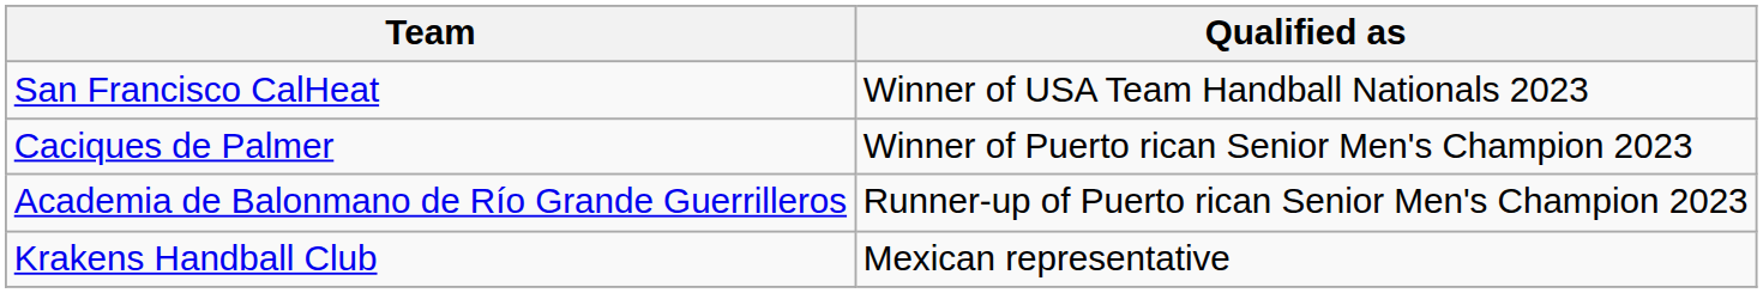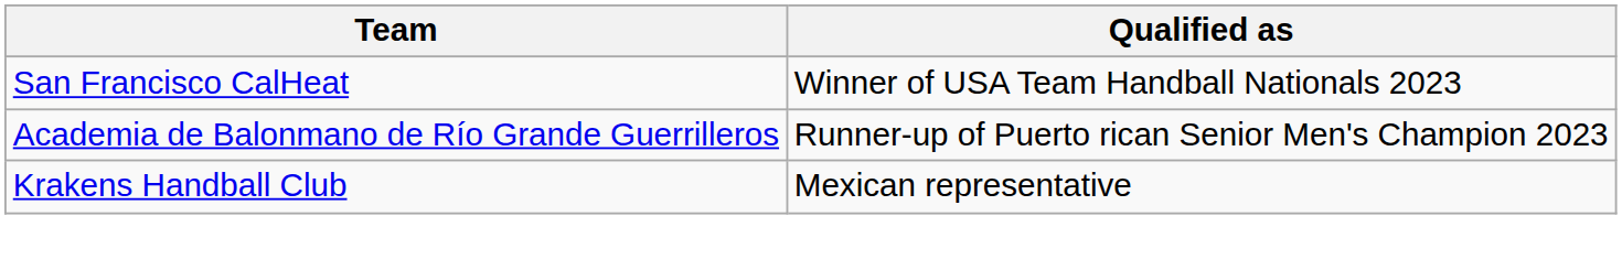 <table class="wikitable">
 <tr>
 <th>Team</th>
 <th>Qualified as</th>
 </tr>
 <tr>
 <td> <a href='#'>San Francisco CalHeat</a></td>
 <td>Winner of USA Team Handball Nationals 2023</td>
 </tr>
 <tr>
-<td> <a href='#'>Caciques de Palmer</a></td>
-<td>Winner of Puerto rican Senior Men's Champion 2023</td>
-</tr>
-<tr>
 <td> <a href='#'>Academia de Balonmano de Río Grande Guerrilleros</a></td>
 <td>Runner-up of Puerto rican Senior Men's Champion 2023</td>
 </tr>
 <tr>
 <td> <a href='#'>Krakens Handball Club</a></td>
 <td>Mexican representative</td>
 </tr>
 </table>
